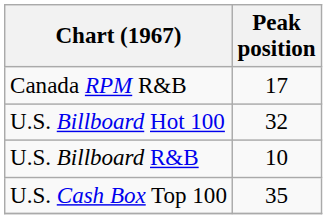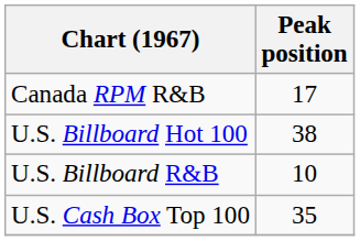 <table class="wikitable sortable">
 <tr>
 <th align="left">Chart (1967)</th>
 <th align="left">Peak<br>position</th>
 </tr>
 <tr>
 <td>Canada <em><a href='#'>RPM</a></em> R&B</td>
 <td style="text-align:center;">17</td>
 </tr>
 <tr>
 <td>U.S. <em><a href='#'>Billboard</a></em> <a href='#'>Hot 100</a></td>
-<td style="text-align:center;">32</td>
+<td style="text-align:center;">38</td>
 </tr>
 <tr>
 <td>U.S. <em>Billboard</em> <a href='#'>R&B</a></td>
 <td style="text-align:center;">10</td>
 </tr>
 <tr>
 <td>U.S. <em><a href='#'>Cash Box</a></em> Top 100</td>
 <td style="text-align:center;">35</td>
 </tr>
 <tr>
 </tr>
 </table>
